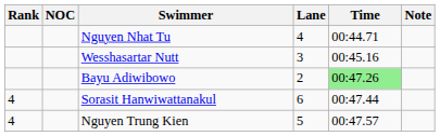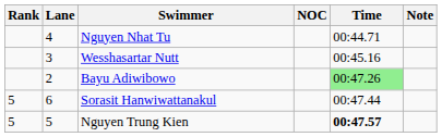 <table class="wikitable sortable" style="text-align:Left">
 <tr>
 <th width=10>Rank</th>
+<th width=10>Lane</th>
+<th width=250>Swimmer</th>
 <th width=10>NOC</th>
-<th width=250>Swimmer</th>
-<th width=10>Lane</th>
 <th width=80>Time</th>
 <th width=10>Note</th>
 </tr>
 <tr>
 <td></td>
+<td>4</td>
+<td><a href='#'>Nguyen Nhat Tu</a></td>
 <td></td>
-<td><a href='#'>Nguyen Nhat Tu</a></td>
-<td>4</td>
 <td>00:44.71</td>
 <td></td>
 </tr>
 <tr>
 <td></td>
+<td>3</td>
+<td><a href='#'>Wesshasartar Nutt</a></td>
 <td></td>
-<td><a href='#'>Wesshasartar Nutt</a></td>
-<td>3</td>
 <td>00:45.16</td>
 <td></td>
 </tr>
 <tr>
 <td></td>
+<td>2</td>
+<td><a href='#'>Bayu Adiwibowo</a></td>
 <td></td>
-<td><a href='#'>Bayu Adiwibowo</a></td>
-<td>2</td>
 <td style="background: lightgreen;">00:47.26</td>
 <td></td>
 </tr>
 <tr>
-<td>4</td>
+<td>5</td>
+<td>6</td>
+<td><a href='#'>Sorasit Hanwiwattanakul</a></td>
 <td></td>
-<td><a href='#'>Sorasit Hanwiwattanakul</a></td>
-<td>6</td>
 <td>00:47.44</td>
 <td></td>
 </tr>
 <tr>
-<td>4</td>
+<td>5</td>
+<td>5</td>
+<td>Nguyen Trung Kien</td>
 <td></td>
-<td>Nguyen Trung Kien</td>
-<td>5</td>
-<td>00:47.57</td>
+<td><strong>00:47.57</strong></td>
 <td></td>
 </tr>
 </table>
